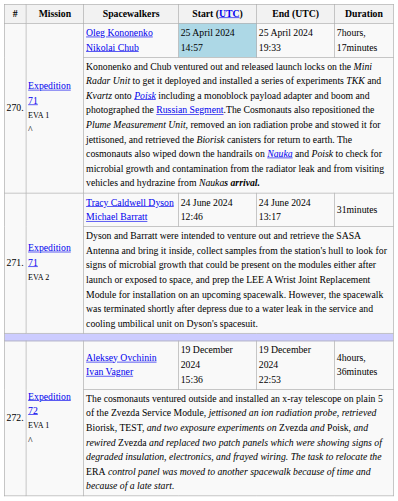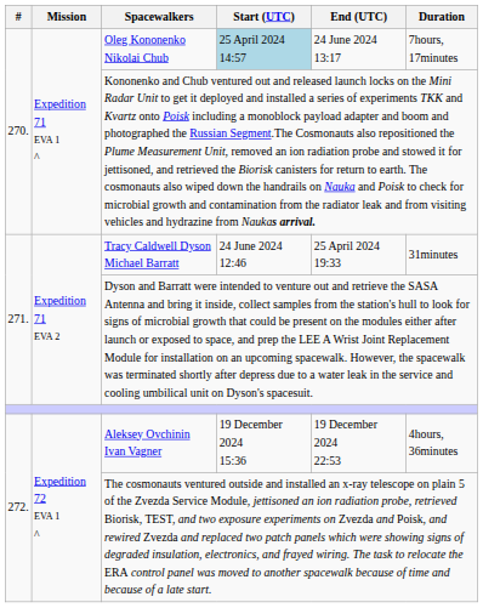 <table class="wikitable sortable sticky-header" style="font-size:0.95em; line-height:1.5em;">
 <tr>
 <th scope="col" width="25">#</th>
 <th scope="col" width="135">Mission</th>
 <th scope="col" width="300">Spacewalkers</th>
 <th scope="col" width="275">Start (<a href='#'>UTC</a>)</th>
 <th scope="col" width="275">End (UTC)</th>
 <th scope="col" width="150">Duration</th>
 </tr>
 <tr>
 <td rowspan="2">270.</td>
 <td rowspan="2"><a href='#'>Expedition 71</a><br><small>EVA 1</small><br>^</td>
 <td> <a href='#'>Oleg Kononenko</a><br> <a href='#'>Nikolai Chub</a></td>
 <td style="background: lightblue;">25 April 2024<br>14:57</td>
-<td>25 April 2024<br>19:33</td>
+<td>24 June 2024 <br>13:17</td>
 <td>7hours, 17minutes</td>
 </tr>
 <tr>
 <td colspan="4">Kononenko and Chub ventured out and released launch locks on the <em>Mini Radar Unit</em> to get it deployed and installed a series of experiments <em>TKK</em> and <em>Kvartz</em> onto <a href='#'><em>Poisk</em></a> including a monoblock payload adapter and boom and photographed the <a href='#'>Russian Segment</a>.The Cosmonauts also repositioned the <em>Plume Measurement Unit</em>, removed an ion radiation probe and stowed it for jettisoned, and retrieved the <em>Biorisk</em> canisters for return to earth. The cosmonauts also wiped down the handrails on <em><a href='#'>Nauka</a></em> and <em>Poisk</em> to check for microbial growth and contamination from the radiator leak and from visiting vehicles and hydrazine from <em>Nauka<strong>s arrival.</td>
 </tr>
 <tr>
 <td rowspan="2">271.</td>
 <td rowspan="2"><a href='#'>Expedition 71</a><br><small>EVA 2</small><br></td>
 <td> <a href='#'>Tracy Caldwell Dyson</a><br> <a href='#'>Michael Barratt</a></td>
 <td>24 June 2024 <br>12:46</td>
-<td>24 June 2024 <br>13:17</td>
+<td>25 April 2024<br>19:33</td>
 <td>31minutes</td>
 </tr>
 <tr>
 <td colspan="4">Dyson and Barratt were intended to venture out and retrieve the SASA Antenna and bring it inside, collect samples from the station's hull to look for signs of microbial growth that could be present on the modules either after launch or exposed to space, and prep the LEE A Wrist Joint Replacement Module for installation on an upcoming spacewalk. However, the spacewalk was terminated shortly after depress due to a water leak in the service and cooling umbilical unit on Dyson's spacesuit.</td>
 </tr>
 <tr>
 <td colspan="6" bgcolor="#ccccff" height="5px"></td>
 </tr>
 <tr>
 <td rowspan="2">272.</td>
 <td rowspan="2"><a href='#'>Expedition 72</a><br><small>EVA 1</small><br>^</td>
 <td> <a href='#'>Aleksey Ovchinin</a><br> <a href='#'>Ivan Vagner</a></td>
 <td>19 December 2024<br>15:36</td>
 <td>19 December 2024<br>22:53</td>
 <td>4hours, 36minutes</td>
 </tr>
 <tr>
 <td colspan="4">The cosmonauts ventured outside and installed an x-ray telescope on plain 5 of the </em>Zvezda Service Module,<em> jettisoned an ion radiation probe, retrieved </em>Biorisk, TEST,<em> and two exposure experiments on </em>Zvezda<em> and </em>Poisk,<em> and rewired </em>Zvezda<em> and replaced two patch panels which were showing signs of degraded insulation, electronics, and frayed wiring. The task to relocate the </em>ERA<em> control panel was moved to another spacewalk because of time and because of a late start. </td>
 </tr>
 </table>
